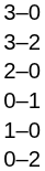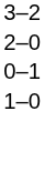 <table cellspacing=1 width=70%>
 <tr>
 <th width=25%></th>
 <th width=30%></th>
 <th width=15%></th>
 <th width=30%></th>
-</tr>
-<tr>
-<td></td>
-<td align=right></td>
-<td align=center>3–0</td>
-<td></td>
 </tr>
 <tr>
 <td></td>
 <td align=right></td>
 <td align=center>3–2</td>
 <td></td>
 </tr>
 <tr>
 <td></td>
 <td align=right></td>
 <td align=center>2–0</td>
 <td></td>
 </tr>
 <tr>
 <td></td>
 <td align=right></td>
 <td align=center>0–1</td>
 <td></td>
 </tr>
 <tr>
 <td></td>
 <td align=right></td>
 <td align=center>1–0</td>
 <td></td>
 </tr>
-<tr>
-<td></td>
-<td align=right></td>
-<td align=center>0–2</td>
-<td></td>
-</tr>
 </table>
